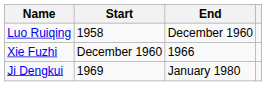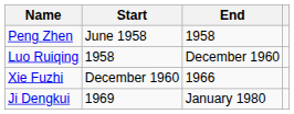 <table class="wikitable">
 <tr>
 <th>Name</th>
 <th>Start</th>
 <th>End</th>
 <th></th>
+</tr>
+<tr>
+<td><a href='#'>Peng Zhen</a></td>
+<td>June 1958</td>
+<td>1958</td>
+<td></td>
 </tr>
 <tr>
 <td><a href='#'>Luo Ruiqing</a></td>
 <td>1958</td>
 <td>December 1960</td>
 <td></td>
 </tr>
 <tr>
 <td><a href='#'>Xie Fuzhi</a></td>
 <td>December 1960</td>
 <td>1966</td>
 <td></td>
 </tr>
 <tr>
 <td><a href='#'>Ji Dengkui</a></td>
 <td>1969</td>
 <td>January 1980</td>
 <td></td>
 </tr>
 </table>
